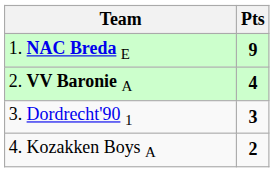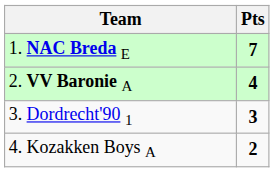 <table class="wikitable" style="text-align:center; float:left; margin-right:1em">
 <tr>
 <th style="width:200px">Team</th>
 <th width=20>Pts</th>
 </tr>
 <tr bgcolor=ccffcc>
 <td align=left>1. <strong><a href='#'>NAC Breda</a></strong> <sub>E</sub></td>
-<td><strong>9</strong></td>
+<td><strong>7</strong></td>
 </tr>
 <tr bgcolor=ccffcc>
 <td align=left>2. <strong>VV Baronie</strong> <sub>A</sub></td>
 <td><strong>4</strong></td>
 </tr>
 <tr>
 <td align=left>3. <a href='#'>Dordrecht'90</a> <sub>1</sub></td>
 <td><strong>3</strong></td>
 </tr>
 <tr>
 <td align=left>4. Kozakken Boys <sub>A</sub></td>
 <td><strong>2</strong></td>
 </tr>
 </table>
